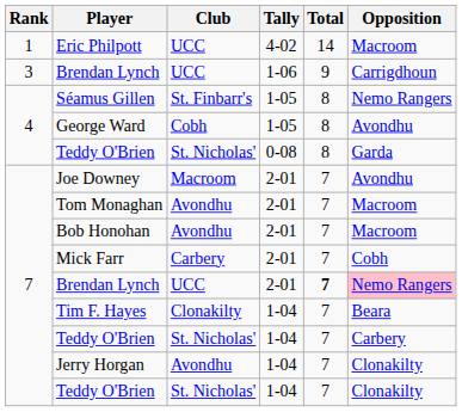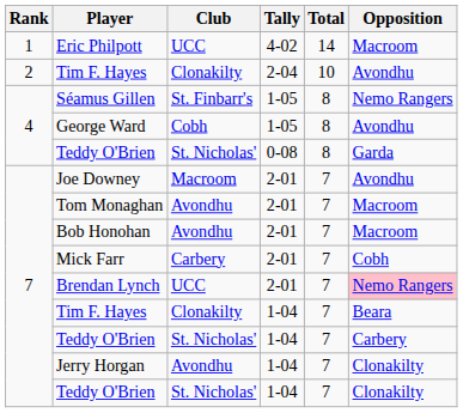 <table class="wikitable">
 <tr>
 <th>Rank</th>
 <th>Player</th>
 <th>Club</th>
 <th>Tally</th>
 <th>Total</th>
 <th>Opposition</th>
 </tr>
 <tr>
 <td rowspan="1" style="text-align:center;">1</td>
 <td><a href='#'>Eric Philpott</a></td>
 <td><a href='#'>UCC</a></td>
 <td align=center>4-02</td>
 <td align=center>14</td>
 <td><a href='#'>Macroom</a></td>
 </tr>
 <tr>
-<td rowspan="1" style="text-align:center;">3</td>
-<td><a href='#'>Brendan Lynch</a></td>
-<td><a href='#'>UCC</a></td>
-<td align=center>1-06</td>
-<td align=center>9</td>
-<td><a href='#'>Carrigdhoun</a></td>
+<td rowspan="1" style="text-align:center;">2</td>
+<td><a href='#'>Tim F. Hayes</a></td>
+<td><a href='#'>Clonakilty</a></td>
+<td align=center>2-04</td>
+<td align=center>10</td>
+<td><a href='#'>Avondhu</a></td>
 </tr>
 <tr>
 <td rowspan="3" style="text-align:center;">4</td>
 <td><a href='#'>Séamus Gillen</a></td>
 <td><a href='#'>St. Finbarr's</a></td>
 <td align=center>1-05</td>
 <td align=center>8</td>
 <td><a href='#'>Nemo Rangers</a></td>
 </tr>
 <tr>
 <td>George Ward</td>
 <td><a href='#'>Cobh</a></td>
 <td align=center>1-05</td>
 <td align=center>8</td>
 <td><a href='#'>Avondhu</a></td>
 </tr>
 <tr>
 <td><a href='#'>Teddy O'Brien</a></td>
 <td><a href='#'>St. Nicholas'</a></td>
 <td align=center>0-08</td>
 <td align=center>8</td>
 <td><a href='#'>Garda</a></td>
 </tr>
 <tr>
 <td rowspan="9" style="text-align:center;">7</td>
 <td>Joe Downey</td>
 <td><a href='#'>Macroom</a></td>
 <td align=center>2-01</td>
 <td align=center>7</td>
 <td><a href='#'>Avondhu</a></td>
 </tr>
 <tr>
 <td>Tom Monaghan</td>
 <td><a href='#'>Avondhu</a></td>
 <td align=center>2-01</td>
 <td align=center>7</td>
 <td><a href='#'>Macroom</a></td>
 </tr>
 <tr>
 <td>Bob Honohan</td>
 <td><a href='#'>Avondhu</a></td>
 <td align=center>2-01</td>
 <td align=center>7</td>
 <td><a href='#'>Macroom</a></td>
 </tr>
 <tr>
 <td>Mick Farr</td>
 <td><a href='#'>Carbery</a></td>
 <td align=center>2-01</td>
 <td align=center>7</td>
 <td><a href='#'>Cobh</a></td>
 </tr>
 <tr>
 <td><a href='#'>Brendan Lynch</a></td>
 <td><a href='#'>UCC</a></td>
 <td align=center>2-01</td>
-<td align=center><strong>7</strong></td>
+<td align=center>7</td>
 <td style="background: pink;"><a href='#'>Nemo Rangers</a></td>
 </tr>
 <tr>
 <td><a href='#'>Tim F. Hayes</a></td>
 <td><a href='#'>Clonakilty</a></td>
 <td align=center>1-04</td>
 <td align=center>7</td>
 <td><a href='#'>Beara</a></td>
 </tr>
 <tr>
 <td><a href='#'>Teddy O'Brien</a></td>
 <td><a href='#'>St. Nicholas'</a></td>
 <td align=center>1-04</td>
 <td align=center>7</td>
 <td><a href='#'>Carbery</a></td>
 </tr>
 <tr>
 <td>Jerry Horgan</td>
 <td><a href='#'>Avondhu</a></td>
 <td align=center>1-04</td>
 <td align=center>7</td>
 <td><a href='#'>Clonakilty</a></td>
 </tr>
 <tr>
 <td><a href='#'>Teddy O'Brien</a></td>
 <td><a href='#'>St. Nicholas'</a></td>
 <td align=center>1-04</td>
 <td align=center>7</td>
 <td><a href='#'>Clonakilty</a></td>
 </tr>
 </table>
